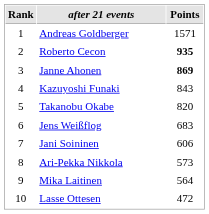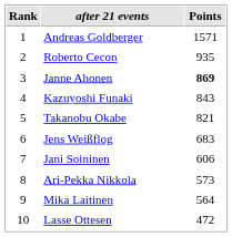 <table cellspacing="1" cellpadding="3" style="border:1px solid #AAAAAA;font-size:86%">
 <tr style="background:#E4E4E4">
 <th style="border-bottom:1px solid #AAAAAA" width=10>Rank</th>
 <th style="border-bottom:1px solid #AAAAAA" width=155><em>after 21 events</em></th>
 <th style="border-bottom:1px solid #AAAAAA" width=40>Points</th>
 </tr>
 <tr>
 <td style="text-align:center">1</td>
 <td> <a href='#'>Andreas Goldberger</a></td>
 <td style="text-align:center">1571</td>
 </tr>
 <tr>
 <td style="text-align:center">2</td>
 <td> <a href='#'>Roberto Cecon</a></td>
-<td style="text-align:center"><strong>935</strong></td>
+<td style="text-align:center">935</td>
 </tr>
 <tr>
 <td style="text-align:center">3</td>
 <td> <a href='#'>Janne Ahonen</a></td>
 <td style="text-align:center"><strong>869</strong></td>
 </tr>
 <tr>
 <td style="text-align:center">4</td>
 <td> <a href='#'>Kazuyoshi Funaki</a></td>
 <td style="text-align:center">843</td>
 </tr>
 <tr>
 <td style="text-align:center">5</td>
 <td> <a href='#'>Takanobu Okabe</a></td>
-<td style="text-align:center">820</td>
+<td style="text-align:center">821</td>
 </tr>
 <tr>
 <td style="text-align:center">6</td>
 <td> <a href='#'>Jens Weißflog</a></td>
 <td style="text-align:center">683</td>
 </tr>
 <tr>
 <td style="text-align:center">7</td>
 <td> <a href='#'>Jani Soininen</a></td>
 <td style="text-align:center">606</td>
 </tr>
 <tr>
 <td style="text-align:center">8</td>
 <td> <a href='#'>Ari-Pekka Nikkola</a></td>
 <td style="text-align:center">573</td>
 </tr>
 <tr>
 <td style="text-align:center">9</td>
 <td> <a href='#'>Mika Laitinen</a></td>
 <td style="text-align:center">564</td>
 </tr>
 <tr>
 <td style="text-align:center">10</td>
 <td> <a href='#'>Lasse Ottesen</a></td>
 <td style="text-align:center">472</td>
 </tr>
 </table>
